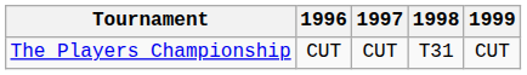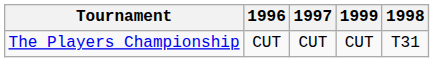 <table class="wikitable" style="font-size:95%;text-align:center;">
 <tr>
 <th>Tournament</th>
 <th>1996</th>
 <th>1997</th>
+<th>1999</th>
 <th>1998</th>
-<th>1999</th>
 </tr>
 <tr>
 <td align=left><a href='#'>The Players Championship</a></td>
 <td>CUT</td>
 <td>CUT</td>
+<td>CUT</td>
 <td>T31</td>
-<td>CUT</td>
 </tr>
 </table>
